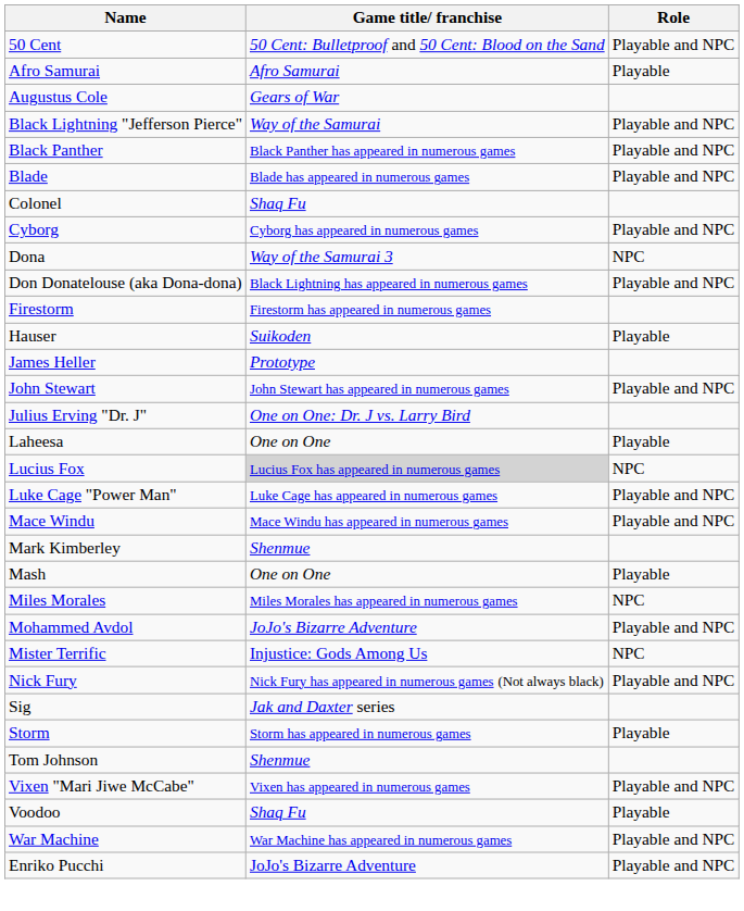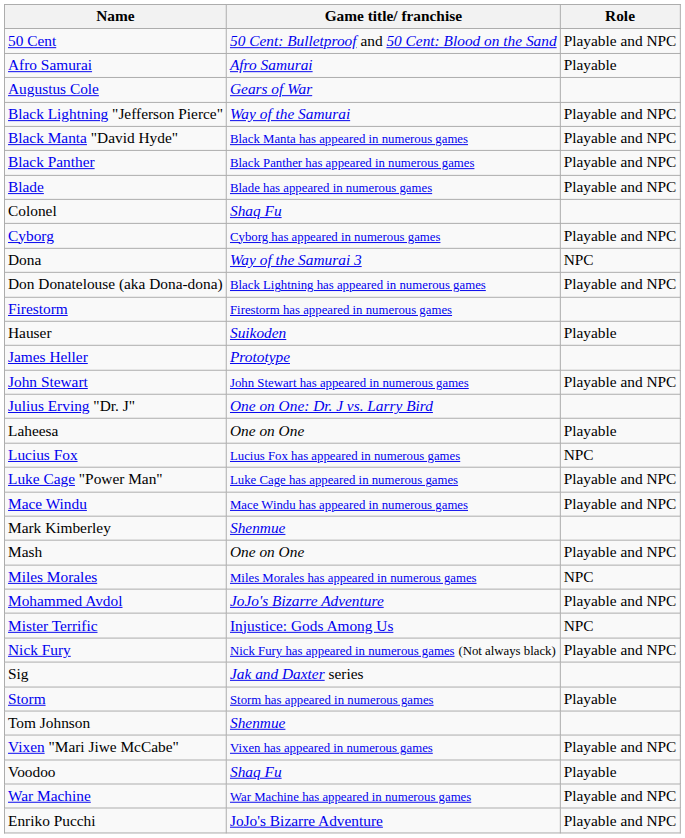 <table class="wikitable sortable">
 <tr>
 <th>Name</th>
 <th>Game title/ franchise</th>
 <th>Role</th>
 </tr>
 <tr>
 <td><a href='#'>50 Cent</a></td>
 <td><em><a href='#'>50 Cent: Bulletproof</a></em> and <em><a href='#'>50 Cent: Blood on the Sand</a></em></td>
 <td>Playable and NPC</td>
 </tr>
 <tr>
 <td><a href='#'>Afro Samurai</a></td>
 <td><em><a href='#'>Afro Samurai</a></em></td>
 <td>Playable</td>
 </tr>
 <tr>
 <td><a href='#'>Augustus Cole</a></td>
 <td><em><a href='#'>Gears of War</a></em></td>
 <td></td>
 </tr>
 <tr>
 <td><a href='#'>Black Lightning</a> "Jefferson Pierce"</td>
 <td><em><a href='#'>Way of the Samurai</a></em></td>
+<td>Playable and NPC</td>
+</tr>
+<tr>
+<td><a href='#'>Black Manta</a> "David Hyde"</td>
+<td><small><a href='#'>Black Manta has appeared in numerous games</a></small></td>
 <td>Playable and NPC</td>
 </tr>
 <tr>
 <td><a href='#'>Black Panther</a></td>
 <td><small><a href='#'>Black Panther has appeared in numerous games</a></small></td>
 <td>Playable and NPC</td>
 </tr>
 <tr>
 <td><a href='#'>Blade</a></td>
 <td><small><a href='#'>Blade has appeared in numerous games</a></small></td>
 <td>Playable and NPC</td>
 </tr>
 <tr>
 <td>Colonel</td>
 <td><em><a href='#'>Shaq Fu</a></em></td>
 </tr>
 <tr>
 <td><a href='#'>Cyborg</a></td>
 <td><small><a href='#'>Cyborg has appeared in numerous games</a></small></td>
 <td>Playable and NPC</td>
 </tr>
 <tr>
 <td>Dona</td>
 <td><em><a href='#'>Way of the Samurai 3</a></em></td>
 <td>NPC</td>
 </tr>
 <tr>
 <td>Don Donatelouse (aka Dona-dona)</td>
 <td><small><a href='#'>Black Lightning has appeared in numerous games</a></small></td>
 <td>Playable and NPC</td>
 </tr>
 <tr>
 <td><a href='#'>Firestorm</a></td>
 <td><a href='#'><small>Firestorm has appeared in numerous games</small></a></td>
 </tr>
 <tr>
 <td>Hauser</td>
 <td><em><a href='#'>Suikoden</a></em></td>
 <td>Playable</td>
 </tr>
 <tr>
 <td><a href='#'>James Heller</a></td>
 <td><em><a href='#'>Prototype</a></em></td>
 </tr>
 <tr>
 <td><a href='#'>John Stewart</a></td>
 <td><small> <a href='#'>John Stewart has appeared in numerous games</a></small></td>
 <td>Playable and NPC</td>
 </tr>
 <tr>
 <td><a href='#'>Julius Erving</a> "Dr. J"</td>
 <td><em><a href='#'>One on One: Dr. J vs. Larry Bird</a></em></td>
 </tr>
 <tr>
 <td>Laheesa</td>
 <td><em>One on One</em></td>
 <td>Playable</td>
 </tr>
 <tr>
 <td><a href='#'>Lucius Fox</a></td>
-<td style="background: lightgrey;"><small> <a href='#'>Lucius Fox has appeared in numerous games</a></small></td>
+<td><small> <a href='#'>Lucius Fox has appeared in numerous games</a></small></td>
 <td>NPC</td>
 </tr>
 <tr>
 <td><a href='#'>Luke Cage</a> "Power Man"</td>
 <td><small> <a href='#'>Luke Cage has appeared in numerous games</a></small></td>
 <td>Playable and NPC</td>
 </tr>
 <tr>
 <td><a href='#'>Mace Windu</a></td>
 <td><small> <a href='#'>Mace Windu has appeared in numerous games</a></small></td>
 <td>Playable and NPC</td>
 </tr>
 <tr>
 <td>Mark Kimberley</td>
 <td><em><a href='#'>Shenmue</a></em></td>
 </tr>
 <tr>
 <td>Mash</td>
 <td><em>One on One</em></td>
-<td>Playable</td>
+<td>Playable and NPC</td>
 </tr>
 <tr>
 <td><a href='#'>Miles Morales</a></td>
 <td><small><a href='#'>Miles Morales has appeared in numerous games</a></small></td>
 <td>NPC</td>
 </tr>
 <tr>
 <td><a href='#'>Mohammed Avdol</a></td>
 <td><em><a href='#'>JoJo's Bizarre Adventure</a></em></td>
 <td>Playable and NPC</td>
 </tr>
 <tr>
 <td><a href='#'>Mister Terrific</a></td>
 <td><a href='#'>Injustice: Gods Among Us</a></td>
 <td>NPC</td>
 </tr>
 <tr>
 <td><a href='#'>Nick Fury</a></td>
 <td><small><a href='#'>Nick Fury has appeared in numerous games</a></small> <small>(Not always black)</small></td>
 <td>Playable and NPC</td>
 </tr>
 <tr>
 <td>Sig</td>
 <td><em><a href='#'>Jak and Daxter</a></em> series</td>
 </tr>
 <tr>
 <td><a href='#'>Storm</a></td>
 <td><small><a href='#'>Storm has appeared in numerous games</a></small></td>
 <td>Playable</td>
 </tr>
 <tr>
 <td>Tom Johnson</td>
 <td><em><a href='#'>Shenmue</a></em></td>
 </tr>
 <tr>
 <td><a href='#'>Vixen</a> "Mari Jiwe McCabe"</td>
 <td><small> <a href='#'>Vixen has appeared in numerous games</a></small></td>
 <td>Playable and NPC</td>
 </tr>
 <tr>
 <td>Voodoo</td>
 <td><em><a href='#'>Shaq Fu</a></em></td>
 <td>Playable</td>
 </tr>
 <tr>
 <td><a href='#'>War Machine</a></td>
 <td><small><a href='#'>War Machine has appeared in numerous games</a></small></td>
 <td>Playable and NPC</td>
 </tr>
 <tr>
 <td>Enriko Pucchi</td>
 <td><a href='#'>JoJo's Bizarre Adventure</a></td>
 <td>Playable and NPC</td>
 </tr>
 </table>
